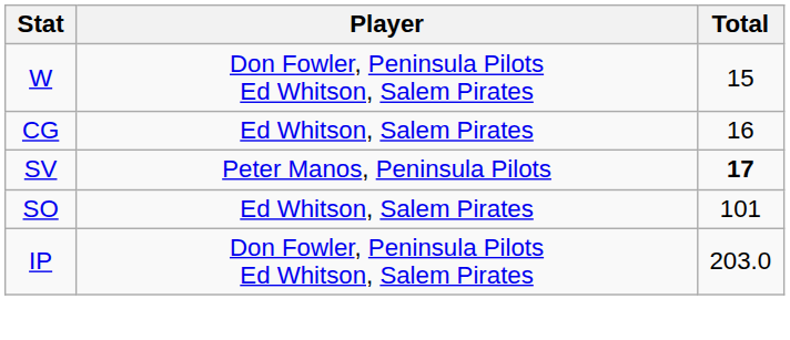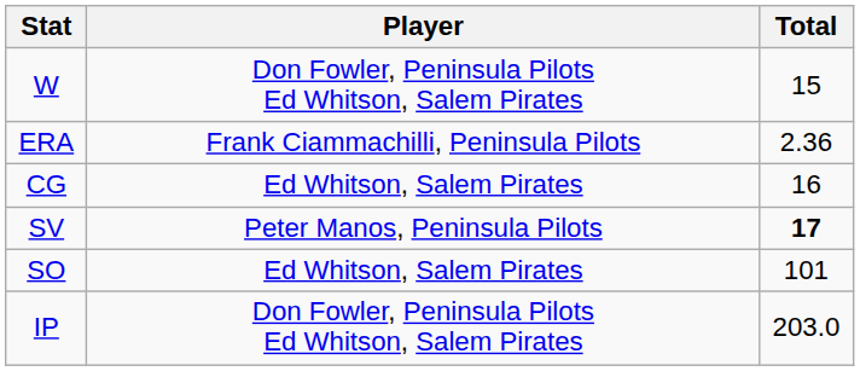 <table class="wikitable" width="40%" style="text-align:center;">
 <tr>
 <th width="5%">Stat</th>
 <th width="60%">Player</th>
 <th width="5%">Total</th>
 </tr>
 <tr>
 <td><a href='#'>W</a></td>
 <td><a href='#'>Don Fowler</a>, <a href='#'>Peninsula Pilots</a> <br> <a href='#'>Ed Whitson</a>, <a href='#'>Salem Pirates</a></td>
 <td>15</td>
+</tr>
+<tr>
+<td><a href='#'>ERA</a></td>
+<td><a href='#'>Frank Ciammachilli</a>, <a href='#'>Peninsula Pilots</a></td>
+<td>2.36</td>
 </tr>
 <tr>
 <td><a href='#'>CG</a></td>
 <td><a href='#'>Ed Whitson</a>, <a href='#'>Salem Pirates</a></td>
 <td>16</td>
 </tr>
 <tr>
 <td><a href='#'>SV</a></td>
 <td><a href='#'>Peter Manos</a>, <a href='#'>Peninsula Pilots</a></td>
 <td><strong>17</strong></td>
 </tr>
 <tr>
 <td><a href='#'>SO</a></td>
 <td><a href='#'>Ed Whitson</a>, <a href='#'>Salem Pirates</a></td>
 <td>101</td>
 </tr>
 <tr>
 <td><a href='#'>IP</a></td>
 <td><a href='#'>Don Fowler</a>, <a href='#'>Peninsula Pilots</a> <br> <a href='#'>Ed Whitson</a>, <a href='#'>Salem Pirates</a></td>
 <td>203.0</td>
 </tr>
 </table>
